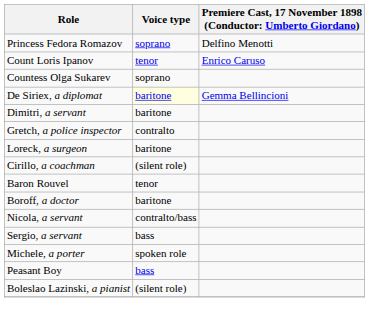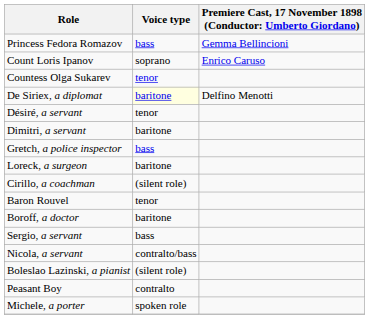 <table class="wikitable">
 <tr>
 <th>Role</th>
 <th>Voice type</th>
 <th>Premiere Cast, 17 November 1898<br>(Conductor: <a href='#'>Umberto Giordano</a>)</th>
 </tr>
 <tr>
 <td>Princess Fedora Romazov</td>
-<td><a href='#'>soprano</a></td>
-<td>Delfino Menotti</td>
+<td><a href='#'>bass</a></td>
+<td><a href='#'>Gemma Bellincioni</a></td>
 </tr>
 <tr>
 <td>Count Loris Ipanov</td>
-<td><a href='#'>tenor</a></td>
+<td>soprano</td>
 <td><a href='#'>Enrico Caruso</a></td>
 </tr>
 <tr>
 <td>Countess Olga Sukarev</td>
-<td>soprano</td>
+<td><a href='#'>tenor</a></td>
 <td></td>
 </tr>
 <tr>
 <td>De Siriex, <em>a diplomat</em></td>
 <td style="background: lightyellow;"><a href='#'>baritone</a></td>
-<td><a href='#'>Gemma Bellincioni</a></td>
+<td>Delfino Menotti</td>
+</tr>
+<tr>
+<td>Désiré, <em>a servant</em></td>
+<td>tenor</td>
+<td></td>
 </tr>
 <tr>
 <td>Dimitri, <em>a servant</em></td>
 <td>baritone</td>
 <td></td>
 </tr>
 <tr>
 <td>Gretch, <em>a police inspector</em></td>
-<td>contralto</td>
+<td><a href='#'>bass</a></td>
 <td></td>
 </tr>
 <tr>
 <td>Loreck,<em> a surgeon</em></td>
 <td>baritone</td>
 <td></td>
 </tr>
 <tr>
 <td>Cirillo, <em>a coachman</em></td>
 <td>(silent role)</td>
 <td></td>
 </tr>
 <tr>
 <td>Baron Rouvel</td>
 <td>tenor</td>
 <td></td>
 </tr>
 <tr>
 <td>Boroff, <em>a doctor</em></td>
 <td>baritone</td>
 <td></td>
 </tr>
 <tr>
+<td>Sergio, <em>a servant</em></td>
+<td>bass</td>
+<td></td>
+</tr>
+<tr>
 <td>Nicola, <em>a servant</em></td>
 <td>contralto/bass</td>
 <td></td>
 </tr>
 <tr>
-<td>Sergio, <em>a servant</em></td>
-<td>bass</td>
+<td>Boleslao Lazinski, <em>a pianist</em></td>
+<td>(silent role)</td>
+<td></td>
+</tr>
+<tr>
+<td>Peasant Boy</td>
+<td>contralto</td>
 <td></td>
 </tr>
 <tr>
 <td>Michele, <em>a porter</em></td>
 <td>spoken role</td>
 <td></td>
 </tr>
 <tr>
-<td>Peasant Boy</td>
-<td><a href='#'>bass</a></td>
-<td></td>
-</tr>
-<tr>
-<td>Boleslao Lazinski, <em>a pianist</em></td>
-<td>(silent role)</td>
-<td></td>
-</tr>
-<tr>
 </tr>
 </table>
